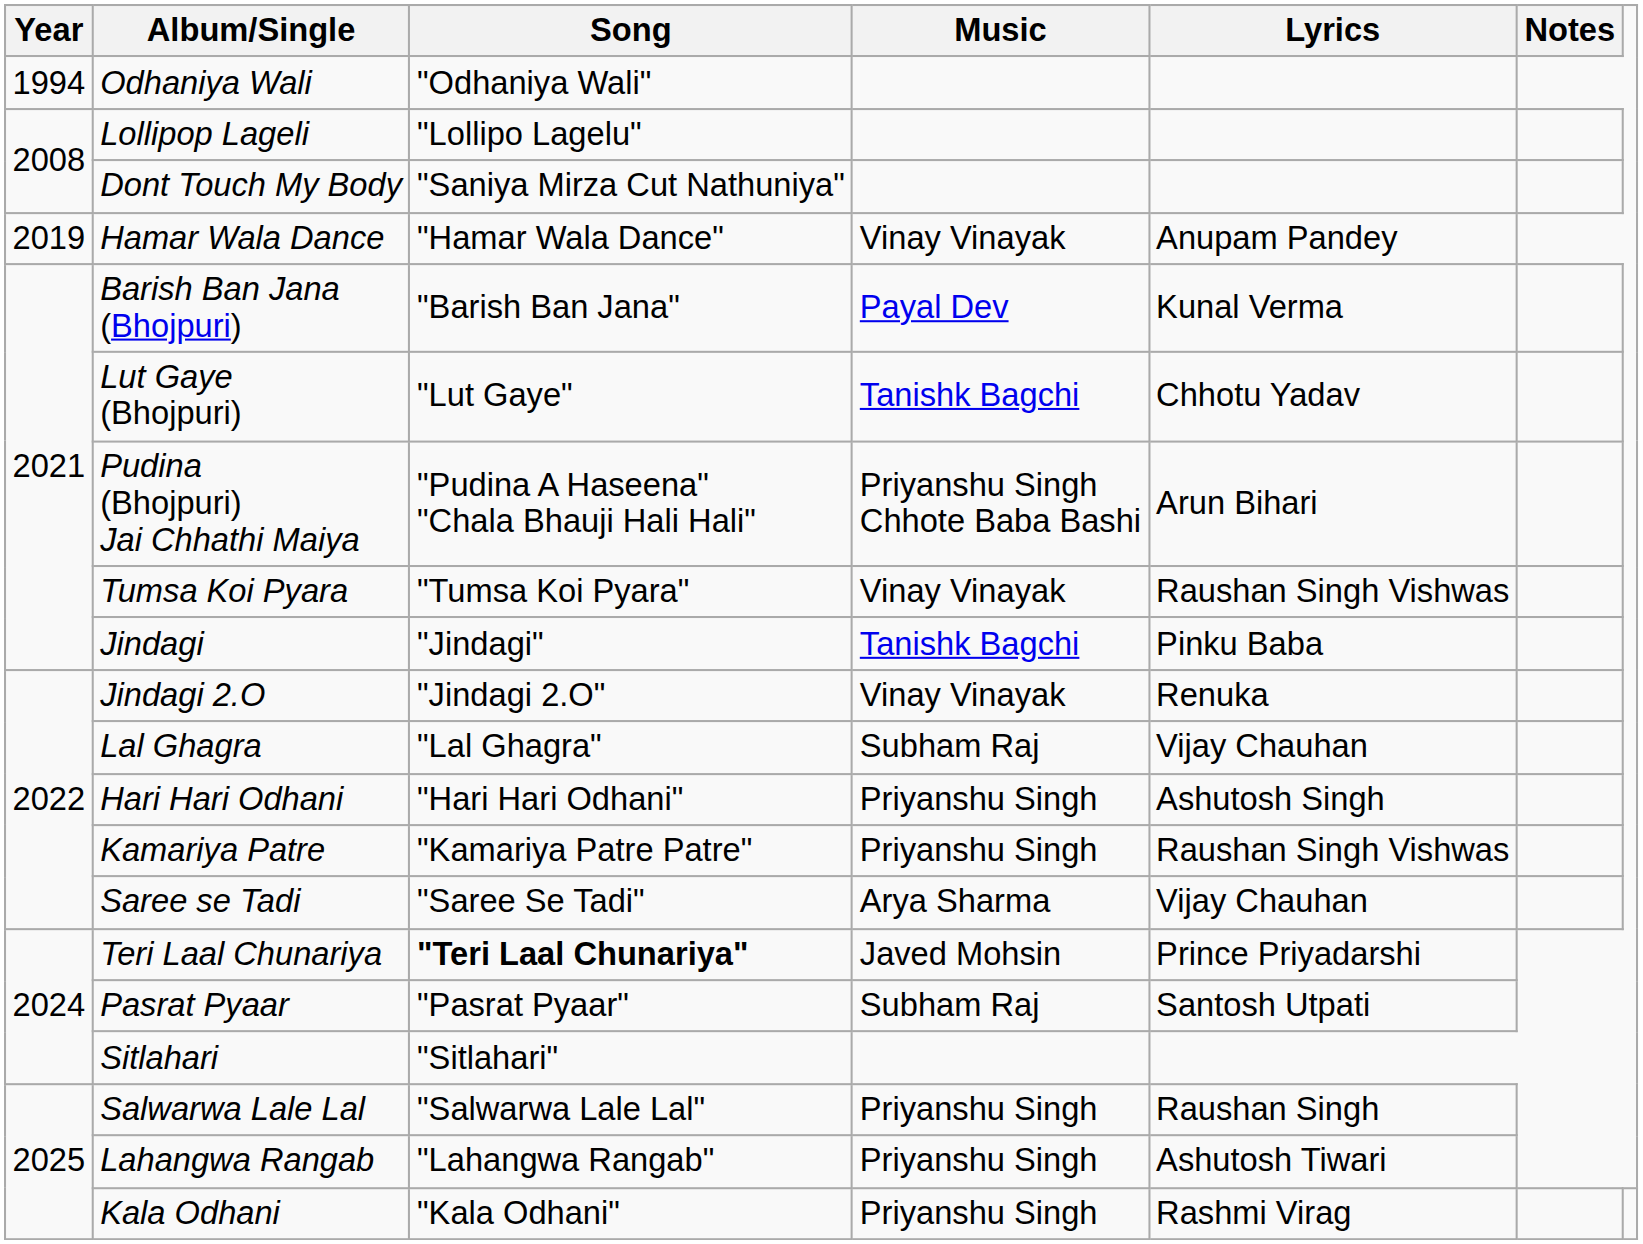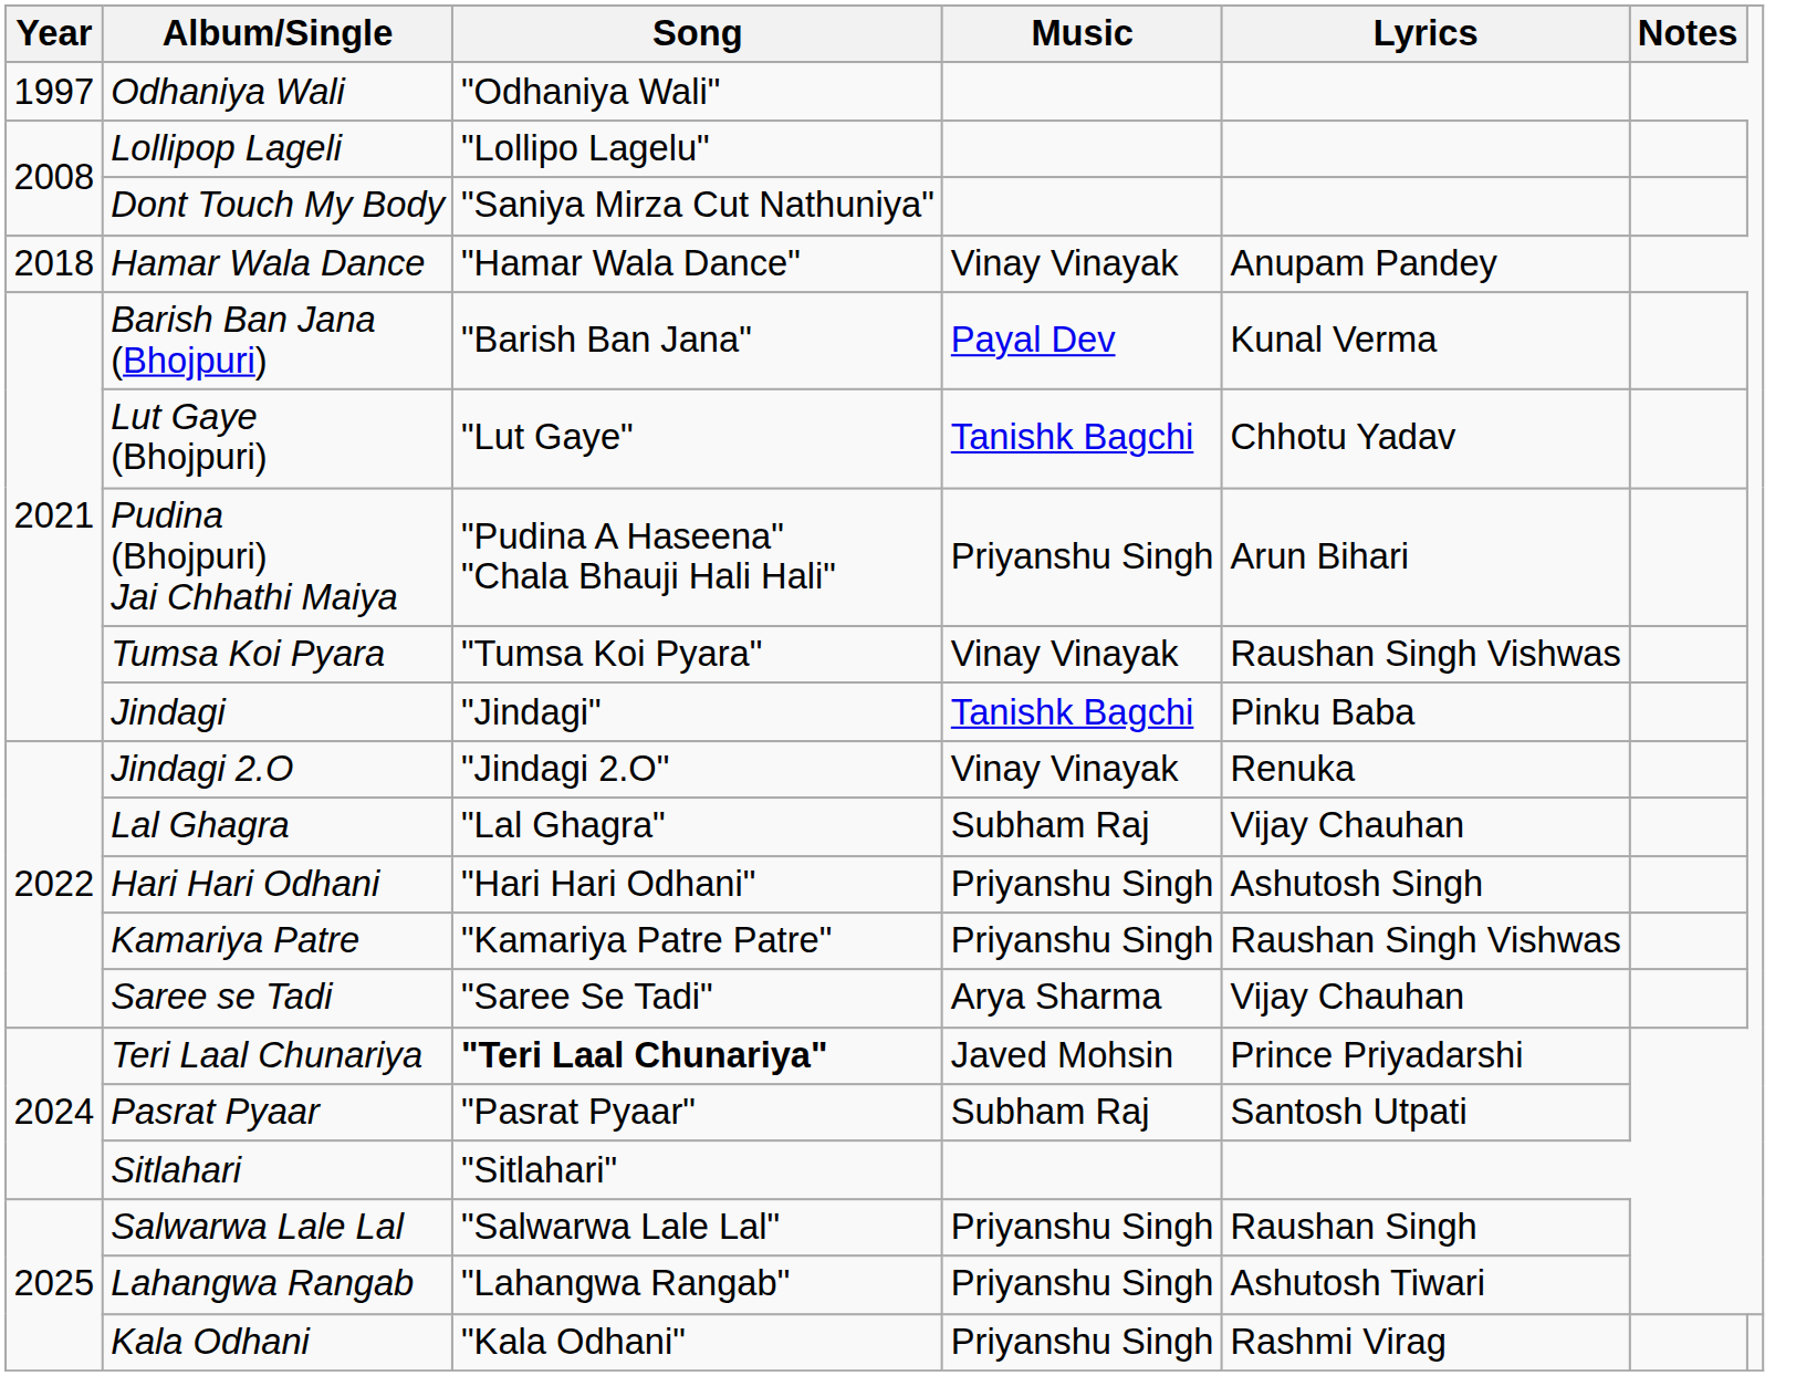 <table class="wikitable sortable">
 <tr>
 <th>Year</th>
 <th>Album/Single</th>
 <th>Song</th>
 <th>Music</th>
 <th>Lyrics</th>
 <th>Notes</th>
 </tr>
 <tr>
-<td>1994</td>
+<td>1997</td>
 <td><em>Odhaniya Wali</em></td>
 <td>"Odhaniya Wali"</td>
 <td></td>
 <td></td>
 </tr>
 <tr>
 <td rowspan="2">2008</td>
 <td><em>Lollipop Lageli</em></td>
 <td>"Lollipo Lagelu"</td>
 <td></td>
 <td></td>
 <td></td>
 </tr>
 <tr>
 <td><em>Dont Touch My Body</em></td>
 <td>"Saniya Mirza Cut Nathuniya"</td>
 <td></td>
 <td></td>
 <td></td>
 </tr>
 <tr>
-<td>2019</td>
+<td>2018</td>
 <td><em>Hamar Wala Dance</em></td>
 <td>"Hamar Wala Dance"</td>
 <td>Vinay Vinayak</td>
 <td>Anupam Pandey</td>
 </tr>
 <tr>
 <td rowspan="5">2021</td>
 <td><em>Barish Ban Jana</em><br>(<a href='#'>Bhojpuri</a>)</td>
 <td>"Barish Ban Jana"</td>
 <td><a href='#'>Payal Dev</a></td>
 <td>Kunal Verma</td>
 <td></td>
 </tr>
 <tr>
 <td><em>Lut Gaye</em><br>(Bhojpuri)</td>
 <td>"Lut Gaye"</td>
 <td><a href='#'>Tanishk Bagchi</a></td>
 <td>Chhotu Yadav</td>
 <td></td>
 </tr>
 <tr>
 <td><em>Pudina</em><br>(Bhojpuri)<br><em>Jai Chhathi Maiya</em></td>
 <td>"Pudina A Haseena"<br>"Chala Bhauji Hali Hali"</td>
-<td>Priyanshu Singh<br>Chhote Baba Bashi</td>
+<td>Priyanshu Singh</td>
 <td>Arun Bihari</td>
 <td></td>
 </tr>
 <tr>
 <td><em>Tumsa Koi Pyara</em></td>
 <td>"Tumsa Koi Pyara"</td>
 <td>Vinay Vinayak</td>
 <td>Raushan Singh Vishwas</td>
 <td></td>
 </tr>
 <tr>
 <td><em>Jindagi</em></td>
 <td>"Jindagi"</td>
 <td><a href='#'>Tanishk Bagchi</a></td>
 <td>Pinku Baba</td>
 <td></td>
 </tr>
 <tr>
 <td rowspan="5">2022</td>
 <td><em>Jindagi 2.O</em></td>
 <td>"Jindagi 2.O"</td>
 <td>Vinay Vinayak</td>
 <td>Renuka</td>
 <td></td>
 </tr>
 <tr>
 <td><em>Lal Ghagra</em></td>
 <td>"Lal Ghagra"</td>
 <td>Subham Raj</td>
 <td>Vijay Chauhan</td>
 <td></td>
 </tr>
 <tr>
 <td><em>Hari Hari Odhani</em></td>
 <td>"Hari Hari Odhani"</td>
 <td>Priyanshu Singh</td>
 <td>Ashutosh Singh</td>
 <td></td>
 </tr>
 <tr>
 <td><em>Kamariya Patre</em></td>
 <td>"Kamariya Patre Patre"</td>
 <td>Priyanshu Singh</td>
 <td>Raushan Singh Vishwas</td>
 <td></td>
 </tr>
 <tr>
 <td><em>Saree se Tadi</em></td>
 <td>"Saree Se Tadi"</td>
 <td>Arya Sharma</td>
 <td>Vijay Chauhan</td>
 <td></td>
 </tr>
 <tr>
 <td rowspan="3">2024</td>
 <td><em>Teri Laal Chunariya</em></td>
 <td><strong>"Teri Laal Chunariya"</strong></td>
 <td>Javed Mohsin</td>
 <td>Prince Priyadarshi</td>
 </tr>
 <tr>
 <td><em>Pasrat Pyaar</em></td>
 <td>"Pasrat Pyaar"</td>
 <td>Subham Raj</td>
 <td>Santosh Utpati</td>
 </tr>
 <tr>
 <td><em>Sitlahari</em></td>
 <td>"Sitlahari"</td>
 <td></td>
 </tr>
 <tr>
 <td rowspan="3">2025</td>
 <td><em>Salwarwa Lale Lal</em></td>
 <td>"Salwarwa Lale Lal"</td>
 <td>Priyanshu Singh</td>
 <td>Raushan Singh</td>
 </tr>
 <tr>
 <td><em>Lahangwa Rangab</em></td>
 <td>"Lahangwa Rangab"</td>
 <td>Priyanshu Singh</td>
 <td>Ashutosh Tiwari</td>
 </tr>
 <tr>
 <td><em>Kala Odhani</em></td>
 <td>"Kala Odhani"</td>
 <td>Priyanshu Singh</td>
 <td>Rashmi Virag</td>
 <td></td>
 <td></td>
 </tr>
 </table>
